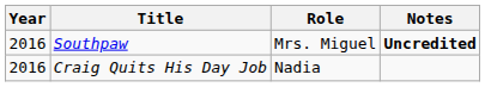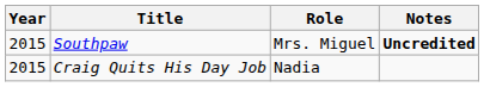 <table class="wikitable sortable">
 <tr>
 <th>Year</th>
 <th>Title</th>
 <th>Role</th>
 <th>Notes</th>
 </tr>
 <tr>
-<td>2016</td>
+<td>2015</td>
 <td><a href='#'><em>Southpaw</em></a></td>
 <td>Mrs. Miguel</td>
 <td><strong>Uncredited</strong></td>
 </tr>
 <tr>
-<td>2016</td>
+<td>2015</td>
 <td><em>Craig Quits His Day Job</em></td>
 <td>Nadia</td>
 <td></td>
 </tr>
 </table>
